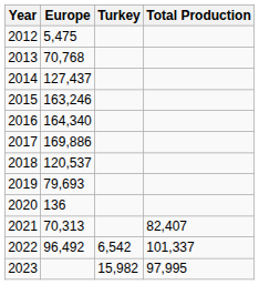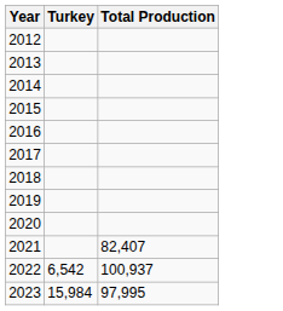 <table class="wikitable">
 <tr>
 <th>Year</th>
-<th>Europe</th>
 <th>Turkey</th>
 <th>Total Production</th>
 </tr>
 <tr>
 <td>2012</td>
-<td>5,475</td>
 <td></td>
 <td></td>
 </tr>
 <tr>
 <td>2013</td>
-<td>70,768</td>
 <td></td>
 <td></td>
 </tr>
 <tr>
 <td>2014</td>
-<td>127,437</td>
 <td></td>
 <td></td>
 </tr>
 <tr>
 <td>2015</td>
-<td>163,246</td>
 <td></td>
 <td></td>
 </tr>
 <tr>
 <td>2016</td>
-<td>164,340</td>
 <td></td>
 <td></td>
 </tr>
 <tr>
 <td>2017</td>
-<td>169,886</td>
 <td></td>
 <td></td>
 </tr>
 <tr>
 <td>2018</td>
-<td>120,537</td>
 <td></td>
 <td></td>
 </tr>
 <tr>
 <td>2019</td>
-<td>79,693</td>
 <td></td>
 <td></td>
 </tr>
 <tr>
 <td>2020</td>
-<td>136</td>
 <td></td>
 <td></td>
 </tr>
 <tr>
 <td>2021</td>
-<td>70,313</td>
 <td></td>
 <td>82,407</td>
 </tr>
 <tr>
 <td>2022</td>
-<td>96,492</td>
 <td>6,542</td>
-<td>101,337</td>
+<td>100,937</td>
 </tr>
 <tr>
 <td>2023</td>
-<td></td>
-<td>15,982</td>
+<td>15,984</td>
 <td>97,995</td>
 </tr>
 </table>
